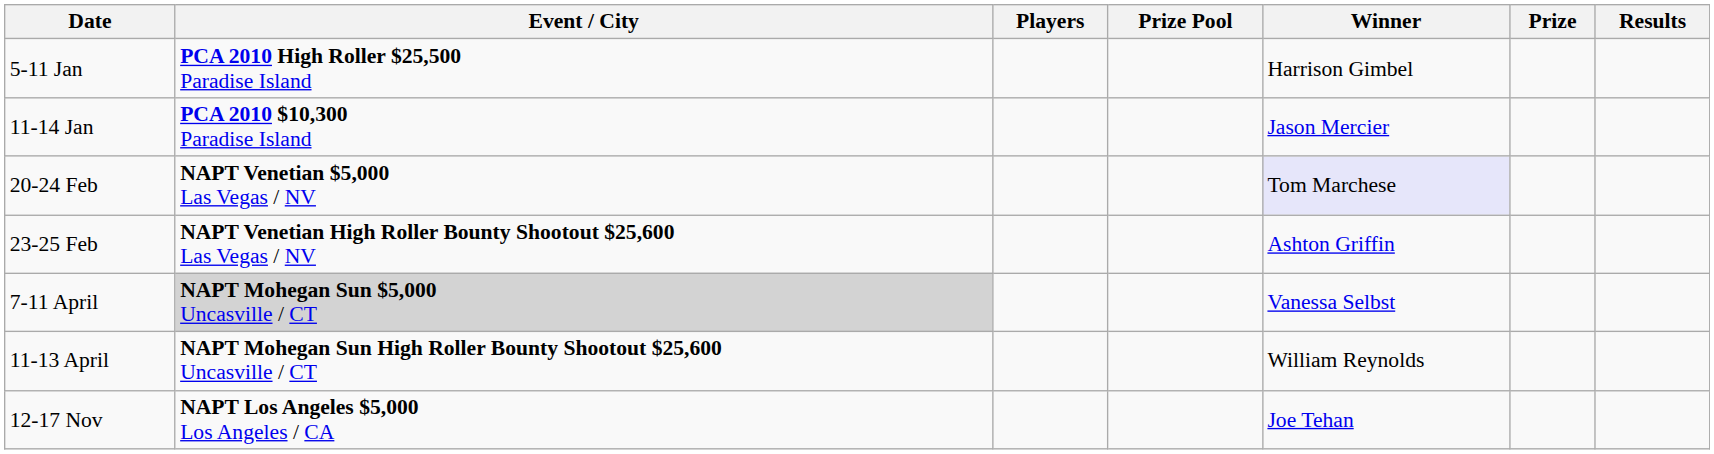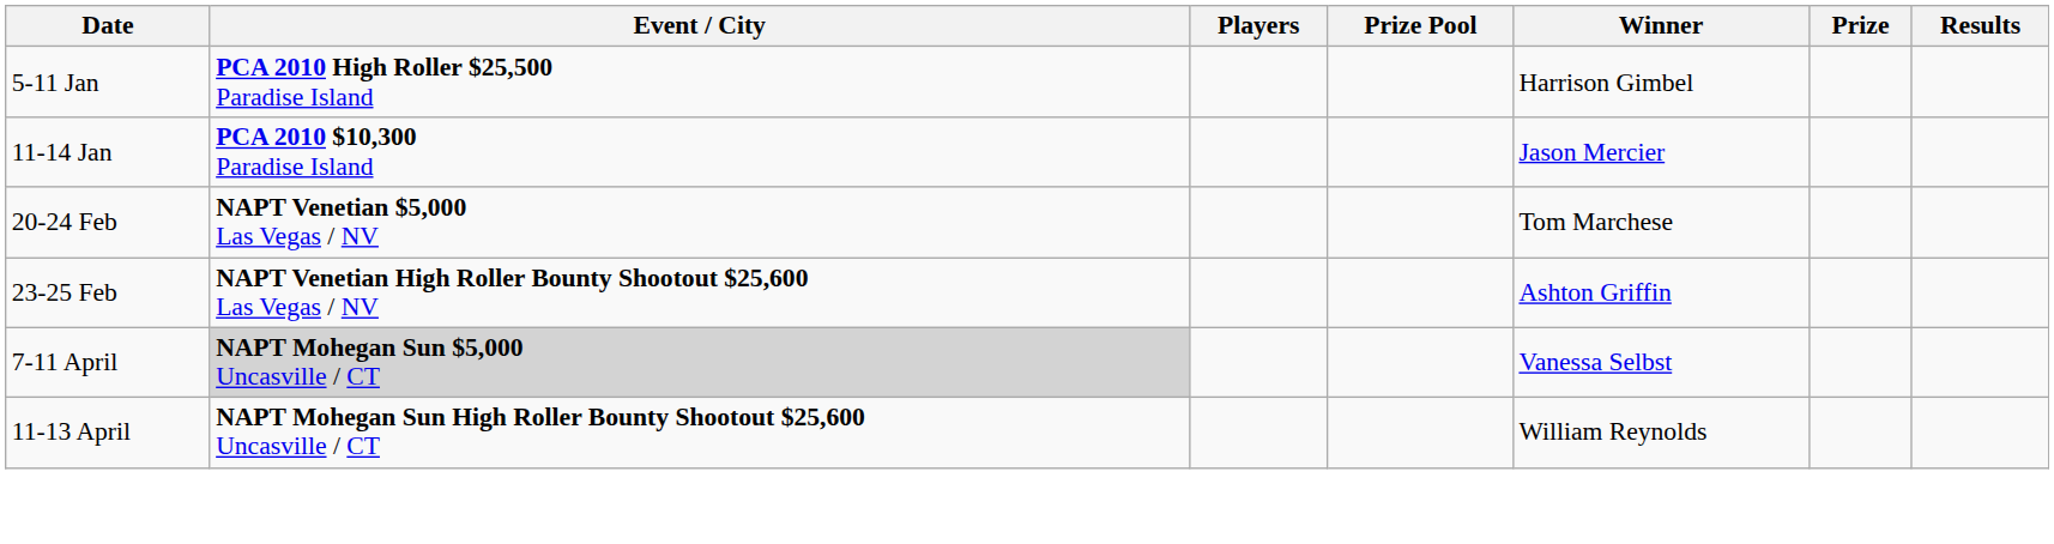 <table class="wikitable" width="100%">
 <tr>
 <th width="10%">Date</th>
 <th !width="20%">Event / City</th>
 <th !width="11%">Players</th>
 <th !width="12%">Prize Pool</th>
 <th !width="22%">Winner</th>
 <th !width="12%">Prize</th>
 <th !width="11%">Results</th>
 </tr>
 <tr>
 <td>5-11 Jan</td>
 <td> <strong><a href='#'>PCA 2010</a> High Roller $25,500</strong><br><a href='#'>Paradise Island</a></td>
 <td></td>
 <td></td>
 <td> Harrison Gimbel</td>
 <td></td>
 <td></td>
 </tr>
 <tr>
 <td>11-14 Jan</td>
 <td> <strong><a href='#'>PCA 2010</a> $10,300</strong><br><a href='#'>Paradise Island</a></td>
 <td></td>
 <td></td>
 <td> <a href='#'>Jason Mercier</a></td>
 <td></td>
 <td></td>
 </tr>
 <tr>
 <td>20-24 Feb</td>
 <td> <strong>NAPT Venetian $5,000</strong><br><a href='#'>Las Vegas</a> / <a href='#'>NV</a></td>
 <td></td>
 <td></td>
-<td style="background: lavender;"> Tom Marchese</td>
+<td> Tom Marchese</td>
 <td></td>
 <td></td>
 </tr>
 <tr>
 <td>23-25 Feb</td>
 <td> <strong>NAPT Venetian High Roller Bounty Shootout $25,600</strong><br><a href='#'>Las Vegas</a> / <a href='#'>NV</a></td>
 <td></td>
 <td></td>
 <td> <a href='#'>Ashton Griffin</a></td>
 <td></td>
 <td></td>
 </tr>
 <tr>
 <td>7-11 April</td>
 <td style="background: lightgrey;"> <strong>NAPT Mohegan Sun $5,000</strong><br><a href='#'>Uncasville</a> / <a href='#'>CT</a></td>
 <td></td>
 <td></td>
 <td> <a href='#'>Vanessa Selbst</a></td>
 <td></td>
 <td></td>
 </tr>
 <tr>
 <td>11-13 April</td>
 <td> <strong>NAPT Mohegan Sun High Roller Bounty Shootout $25,600</strong><br><a href='#'>Uncasville</a> / <a href='#'>CT</a></td>
 <td></td>
 <td></td>
 <td> William Reynolds</td>
 <td></td>
 <td></td>
 </tr>
-<tr>
-<td>12-17 Nov</td>
-<td> <strong>NAPT Los Angeles $5,000</strong><br><a href='#'>Los Angeles</a> / <a href='#'>CA</a></td>
-<td></td>
-<td></td>
-<td> <a href='#'>Joe Tehan</a></td>
-<td></td>
-<td></td>
-</tr>
 </table>
